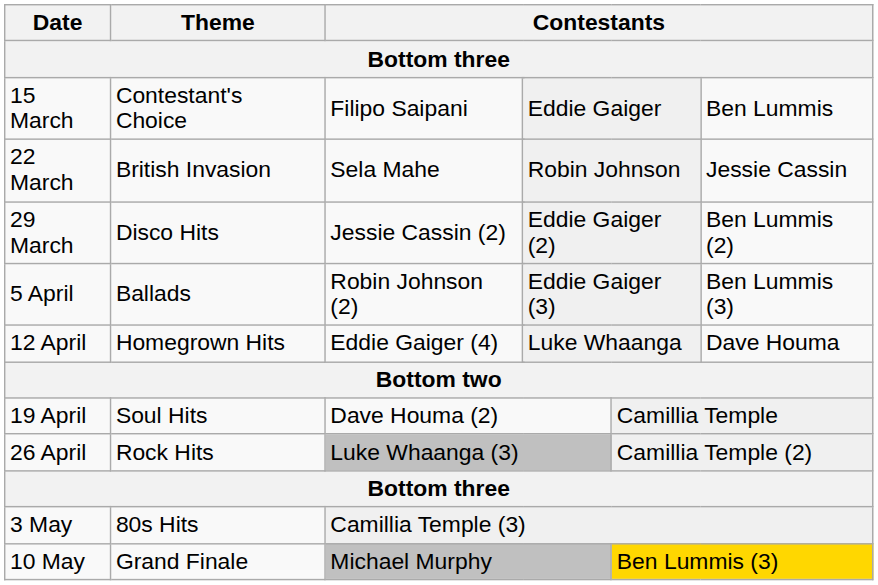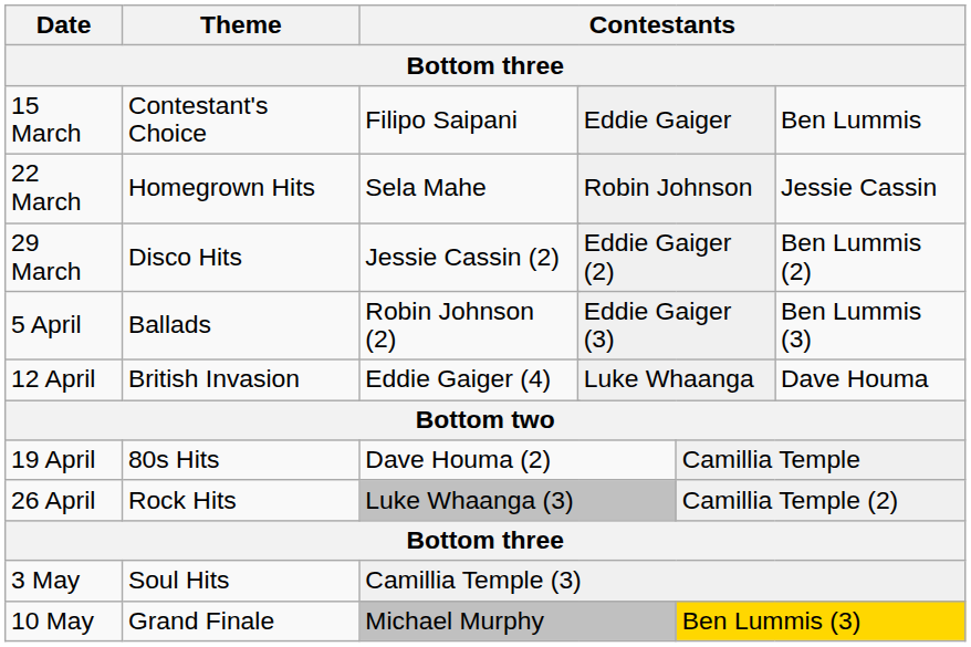 <table class="wikitable">
 <tr>
 <th>Date</th>
 <th>Theme</th>
 <th colspan="6">Contestants</th>
 </tr>
 <tr>
 <th colspan="8">Bottom three</th>
 </tr>
 <tr>
 <td>15 March</td>
 <td>Contestant's Choice</td>
 <td colspan="2">Filipo Saipani</td>
 <td colspan="2" bgcolor="#F0F0F0">Eddie Gaiger</td>
 <td colspan="2">Ben Lummis</td>
 </tr>
 <tr>
 <td>22 March</td>
-<td>British Invasion</td>
+<td>Homegrown Hits</td>
 <td colspan="2">Sela Mahe</td>
 <td colspan="2" bgcolor="#F0F0F0">Robin Johnson</td>
 <td colspan="2">Jessie Cassin</td>
 </tr>
 <tr>
 <td>29 March</td>
 <td>Disco Hits</td>
 <td colspan="2">Jessie Cassin (2)</td>
 <td colspan="2" bgcolor="#F0F0F0">Eddie Gaiger (2)</td>
 <td colspan="2">Ben Lummis (2)</td>
 </tr>
 <tr>
 <td>5 April</td>
 <td>Ballads</td>
 <td colspan="2">Robin Johnson (2)</td>
 <td colspan="2" bgcolor="#F0F0F0">Eddie Gaiger (3)</td>
 <td colspan="2">Ben Lummis (3)</td>
 </tr>
 <tr>
 <td>12 April</td>
-<td>Homegrown Hits</td>
+<td>British Invasion</td>
 <td colspan="2">Eddie Gaiger (4)</td>
 <td colspan="2" bgcolor="#F0F0F0">Luke Whaanga</td>
 <td colspan="2">Dave Houma</td>
 </tr>
 <tr>
 <th colspan="8">Bottom two</th>
 </tr>
 <tr>
 <td>19 April</td>
-<td>Soul Hits</td>
+<td>80s Hits</td>
 <td colspan="3">Dave Houma (2)</td>
 <td colspan="3" bgcolor="#F0F0F0">Camillia Temple</td>
 </tr>
 <tr>
 <td>26 April</td>
 <td>Rock Hits</td>
 <td colspan="3" bgcolor="C0C0C0">Luke Whaanga (3)</td>
 <td colspan="3" bgcolor="F0F0F0">Camillia Temple (2)</td>
 </tr>
 <tr>
 <th colspan="8">Bottom three</th>
 </tr>
 <tr>
 <td>3 May</td>
-<td>80s Hits</td>
+<td>Soul Hits</td>
 <td colspan="6" bgcolor="F0F0F0">Camillia Temple (3)</td>
 </tr>
 <tr>
 <td>10 May</td>
 <td>Grand Finale</td>
 <td colspan="3" bgcolor="silver">Michael Murphy</td>
 <td colspan="3" bgcolor="gold">Ben Lummis (3)</td>
 </tr>
 </table>
